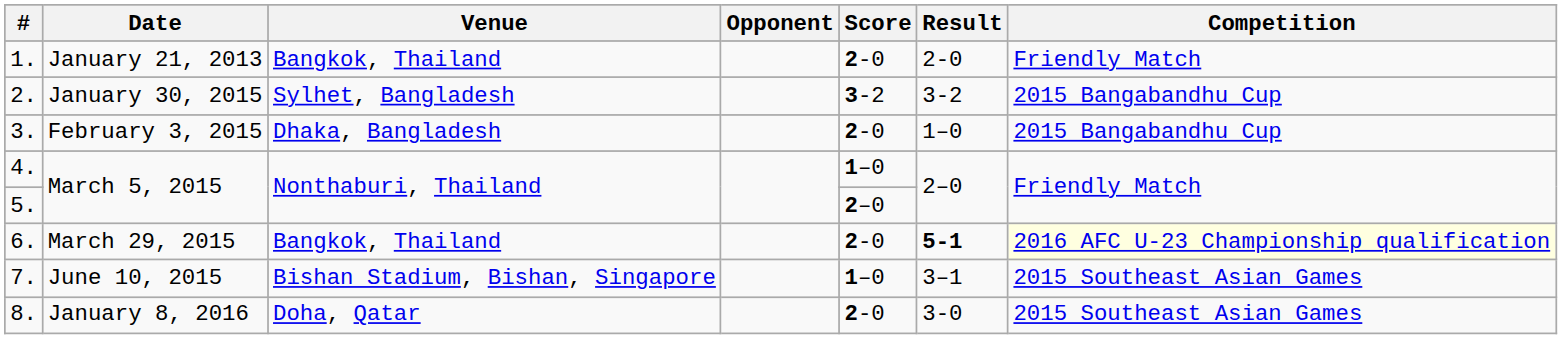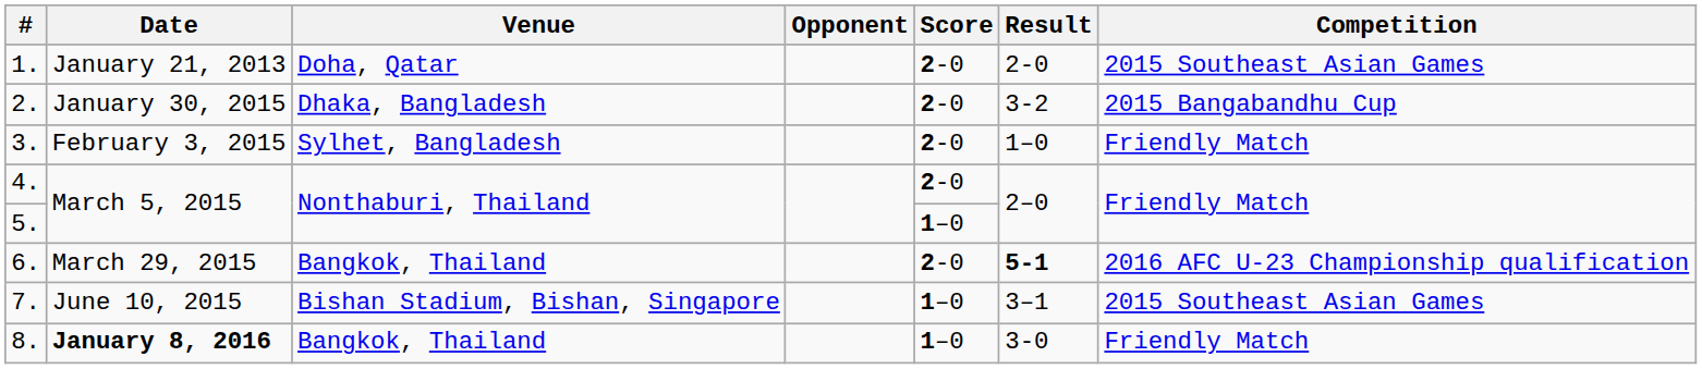 <table class="wikitable collapsible collapsed">
 <tr>
 <th>#</th>
 <th>Date</th>
 <th>Venue</th>
 <th>Opponent</th>
 <th>Score</th>
 <th>Result</th>
 <th>Competition</th>
 </tr>
 <tr>
 <td>1.</td>
 <td>January 21, 2013</td>
-<td><a href='#'>Bangkok</a>, <a href='#'>Thailand</a></td>
+<td><a href='#'>Doha</a>, <a href='#'>Qatar</a></td>
 <td></td>
 <td><strong>2</strong>-0</td>
 <td>2-0</td>
-<td><a href='#'>Friendly Match</a></td>
+<td><a href='#'>2015 Southeast Asian Games</a></td>
 </tr>
 <tr>
 <td>2.</td>
 <td>January 30, 2015</td>
-<td><a href='#'>Sylhet</a>, <a href='#'>Bangladesh</a></td>
+<td><a href='#'>Dhaka</a>, <a href='#'>Bangladesh</a></td>
 <td></td>
-<td><strong>3</strong>-2</td>
+<td><strong>2</strong>-0</td>
 <td>3-2</td>
 <td><a href='#'>2015 Bangabandhu Cup</a></td>
 </tr>
 <tr>
 <td>3.</td>
 <td>February 3, 2015</td>
-<td><a href='#'>Dhaka</a>, <a href='#'>Bangladesh</a></td>
+<td><a href='#'>Sylhet</a>, <a href='#'>Bangladesh</a></td>
 <td></td>
 <td><strong>2</strong>-0</td>
 <td>1–0</td>
-<td><a href='#'>2015 Bangabandhu Cup</a></td>
+<td><a href='#'>Friendly Match</a></td>
 </tr>
 <tr>
 <td>4.</td>
 <td rowspan="2">March 5, 2015</td>
 <td rowspan="2"><a href='#'>Nonthaburi</a>, <a href='#'>Thailand</a></td>
 <td rowspan="2"></td>
-<td><strong>1</strong>–0</td>
+<td><strong>2</strong>-0</td>
 <td rowspan="2">2–0</td>
 <td rowspan="2"><a href='#'>Friendly Match</a></td>
 </tr>
 <tr>
 <td>5.</td>
-<td><strong>2</strong>–0</td>
+<td><strong>1</strong>–0</td>
 </tr>
 <tr>
 <td>6.</td>
 <td>March 29, 2015</td>
 <td><a href='#'>Bangkok</a>, <a href='#'>Thailand</a></td>
 <td></td>
 <td><strong>2</strong>-0</td>
 <td><strong>5-1</strong></td>
-<td style="background: lightyellow;"><a href='#'>2016 AFC U-23 Championship qualification</a></td>
+<td><a href='#'>2016 AFC U-23 Championship qualification</a></td>
 </tr>
 <tr>
 <td>7.</td>
 <td>June 10, 2015</td>
 <td><a href='#'>Bishan Stadium</a>, <a href='#'>Bishan</a>, <a href='#'>Singapore</a></td>
 <td></td>
 <td><strong>1</strong>–0</td>
 <td>3–1</td>
 <td><a href='#'>2015 Southeast Asian Games</a></td>
 </tr>
 <tr>
 <td>8.</td>
-<td>January 8, 2016</td>
-<td><a href='#'>Doha</a>, <a href='#'>Qatar</a></td>
+<td><strong>January 8, 2016</strong></td>
+<td><a href='#'>Bangkok</a>, <a href='#'>Thailand</a></td>
 <td></td>
-<td><strong>2</strong>-0</td>
+<td><strong>1</strong>–0</td>
 <td>3-0</td>
-<td><a href='#'>2015 Southeast Asian Games</a></td>
+<td><a href='#'>Friendly Match</a></td>
 </tr>
 </table>
